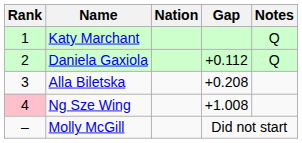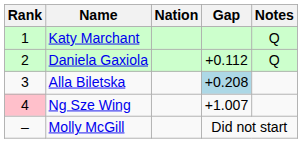 <table class="wikitable sortable" style="text-align:center">
 <tr>
 <th>Rank</th>
 <th>Name</th>
 <th>Nation</th>
 <th>Gap</th>
 <th>Notes</th>
 </tr>
 <tr bgcolor=ccffcc>
 <td>1</td>
 <td align=left><a href='#'>Katy Marchant</a></td>
 <td align=left></td>
 <td></td>
 <td>Q</td>
 </tr>
 <tr bgcolor=ccffcc>
 <td>2</td>
 <td align=left><a href='#'>Daniela Gaxiola</a></td>
 <td align=left></td>
 <td>+0.112</td>
 <td>Q</td>
 </tr>
 <tr>
 <td>3</td>
 <td align=left><a href='#'>Alla Biletska</a></td>
 <td align=left></td>
-<td>+0.208</td>
+<td style="background: lightblue;">+0.208</td>
 <td></td>
 </tr>
 <tr>
 <td style="background: pink;">4</td>
 <td align=left><a href='#'>Ng Sze Wing</a></td>
 <td align=left></td>
-<td>+1.008</td>
+<td>+1.007</td>
 <td></td>
 </tr>
 <tr>
 <td>–</td>
 <td align=left><a href='#'>Molly McGill</a></td>
 <td align=left></td>
 <td colspan=2>Did not start</td>
 </tr>
 </table>
